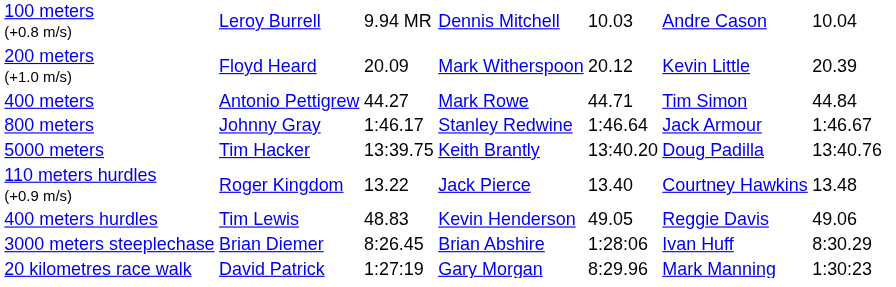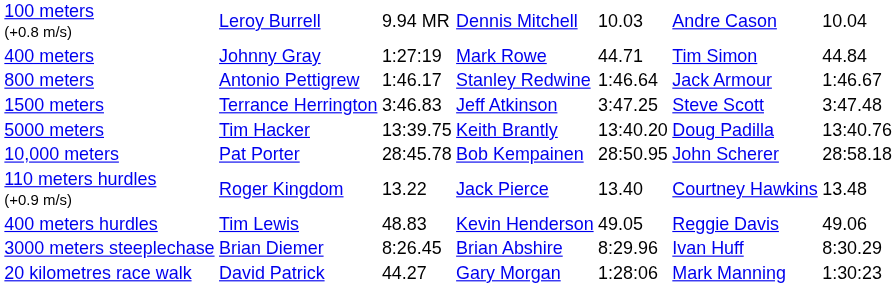 <table>
 <tr>
 <td><a href='#'>100 meters</a> <br><small>(+0.8 m/s)</small></td>
 <td><a href='#'>Leroy Burrell</a></td>
 <td>9.94	MR</td>
 <td><a href='#'>Dennis Mitchell</a></td>
 <td>10.03</td>
 <td><a href='#'>Andre Cason</a></td>
 <td>10.04</td>
 </tr>
 <tr>
-<td><a href='#'>200 meters</a> <br><small>(+1.0 m/s)</small></td>
-<td><a href='#'>Floyd Heard</a></td>
-<td>20.09</td>
-<td><a href='#'>Mark Witherspoon</a></td>
-<td>20.12</td>
-<td><a href='#'>Kevin Little</a></td>
-<td>20.39</td>
-</tr>
-<tr>
 <td><a href='#'>400 meters</a></td>
-<td><a href='#'>Antonio Pettigrew</a></td>
-<td>44.27</td>
+<td><a href='#'>Johnny Gray</a></td>
+<td>1:27:19</td>
 <td><a href='#'>Mark Rowe</a></td>
 <td>44.71</td>
 <td><a href='#'>Tim Simon</a></td>
 <td>44.84</td>
 </tr>
 <tr>
 <td><a href='#'>800 meters</a></td>
-<td><a href='#'>Johnny Gray</a></td>
+<td><a href='#'>Antonio Pettigrew</a></td>
 <td>1:46.17</td>
 <td><a href='#'>Stanley Redwine</a></td>
 <td>1:46.64</td>
 <td><a href='#'>Jack Armour</a></td>
 <td>1:46.67</td>
+</tr>
+<tr>
+<td><a href='#'>1500 meters</a></td>
+<td><a href='#'>Terrance Herrington</a></td>
+<td>3:46.83</td>
+<td><a href='#'>Jeff Atkinson</a></td>
+<td>3:47.25</td>
+<td><a href='#'>Steve Scott</a></td>
+<td>3:47.48</td>
 </tr>
 <tr>
 <td><a href='#'>5000 meters</a></td>
 <td><a href='#'>Tim Hacker</a></td>
 <td>13:39.75</td>
 <td><a href='#'>Keith Brantly</a></td>
 <td>13:40.20</td>
 <td><a href='#'>Doug Padilla</a></td>
 <td>13:40.76</td>
+</tr>
+<tr>
+<td><a href='#'>10,000 meters</a></td>
+<td><a href='#'>Pat Porter</a></td>
+<td>28:45.78</td>
+<td><a href='#'>Bob Kempainen</a></td>
+<td>28:50.95</td>
+<td><a href='#'>John Scherer</a></td>
+<td>28:58.18</td>
 </tr>
 <tr>
 <td><a href='#'>110 meters hurdles</a><br><small>(+0.9 m/s)</small></td>
 <td><a href='#'>Roger Kingdom</a></td>
 <td>13.22</td>
 <td><a href='#'>Jack Pierce</a></td>
 <td>13.40</td>
 <td><a href='#'>Courtney Hawkins</a></td>
 <td>13.48</td>
 </tr>
 <tr>
 <td><a href='#'>400 meters hurdles</a></td>
 <td><a href='#'>Tim Lewis</a></td>
 <td>48.83</td>
 <td><a href='#'>Kevin Henderson</a></td>
 <td>49.05</td>
 <td><a href='#'>Reggie Davis</a></td>
 <td>49.06</td>
 </tr>
 <tr>
 <td><a href='#'>3000 meters steeplechase</a></td>
 <td><a href='#'>Brian Diemer</a></td>
 <td>8:26.45</td>
 <td><a href='#'>Brian Abshire</a></td>
-<td>1:28:06</td>
+<td>8:29.96</td>
 <td><a href='#'>Ivan Huff</a></td>
 <td>8:30.29</td>
 </tr>
 <tr>
 <td><a href='#'>20 kilometres race walk</a></td>
 <td><a href='#'>David Patrick</a></td>
-<td>1:27:19</td>
+<td>44.27</td>
 <td><a href='#'>Gary Morgan</a></td>
-<td>8:29.96</td>
+<td>1:28:06</td>
 <td><a href='#'>Mark Manning</a></td>
 <td>1:30:23</td>
 </tr>
 </table>
